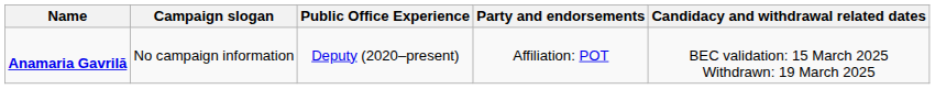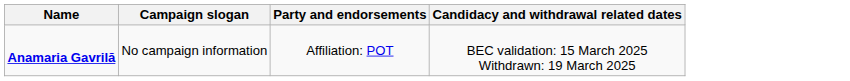 <table class="wikitable sortable" style="text-align:center;">
 <tr>
 <th>Name</th>
 <th class="unsortable">Campaign slogan</th>
-<th>Public Office Experience</th>
 <th>Party and endorsements</th>
 <th>Candidacy and withdrawal related dates</th>
 </tr>
 <tr>
 <td><br><strong><a href='#'>Anamaria Gavrilă</a></strong></td>
 <td>No campaign information</td>
-<td><a href='#'>Deputy</a> (2020–present)</td>
 <td>Affiliation: <a href='#'>POT</a></td>
 <td> <br>BEC validation: 15 March 2025<br>Withdrawn: 19 March 2025</td>
 </tr>
 </table>
